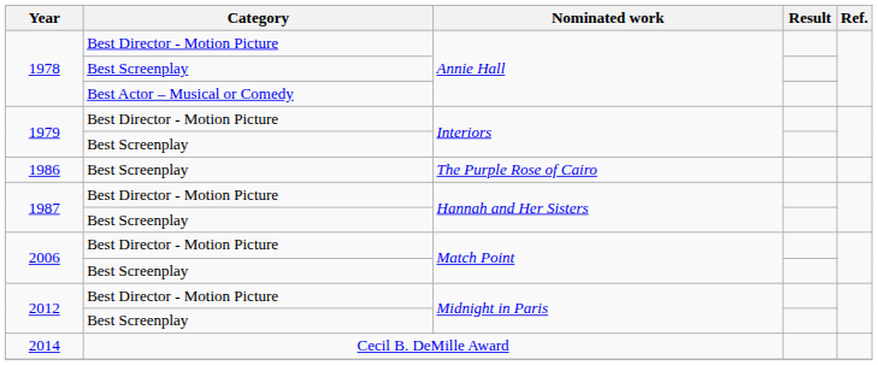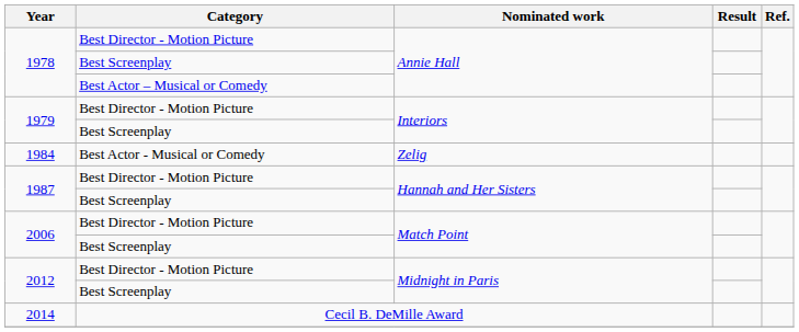 <table class="wikitable sortable plainrowheaders" Style=font-size:98%>
 <tr>
 <th scope="col" style="width:9%;">Year</th>
 <th scope="col" style="width:20em;">Category</th>
 <th scope="col" style="width:20em;">Nominated work</th>
 <th scope="col" style="width:2em;">Result</th>
 <th scope="col" style="width:4%;" class="unsortable">Ref.</th>
 </tr>
 <tr>
 <td style="text-align:center;", rowspan=3><a href='#'>1978</a></td>
 <td><a href='#'>Best Director - Motion Picture</a></td>
 <td rowspan=3><em><a href='#'>Annie Hall</a></em></td>
 <td></td>
 <td rowspan=3></td>
 </tr>
 <tr>
 <td><a href='#'>Best Screenplay</a></td>
 <td></td>
 </tr>
 <tr>
 <td><a href='#'>Best Actor – Musical or Comedy</a></td>
 <td></td>
 </tr>
 <tr>
 <td style="text-align:center;", rowspan=2><a href='#'>1979</a></td>
 <td>Best Director - Motion Picture</td>
 <td rowspan=2><em><a href='#'>Interiors</a></em></td>
 <td></td>
 <td rowspan=2></td>
 </tr>
 <tr>
 <td>Best Screenplay</td>
 <td></td>
 </tr>
 <tr>
-<td style="text-align:center;"><a href='#'>1986</a></td>
-<td>Best Screenplay</td>
-<td><em><a href='#'>The Purple Rose of Cairo</a></em></td>
+<td style="text-align:center;"><a href='#'>1984</a></td>
+<td>Best Actor - Musical or Comedy</td>
+<td><em><a href='#'>Zelig</a></em></td>
 <td></td>
 <td></td>
 </tr>
 <tr>
 <td style="text-align:center;", rowspan=2><a href='#'>1987</a></td>
 <td>Best Director - Motion Picture</td>
 <td rowspan=2><em><a href='#'>Hannah and Her Sisters</a></em></td>
 <td></td>
 <td rowspan=2></td>
 </tr>
 <tr>
 <td>Best Screenplay</td>
 <td></td>
 </tr>
 <tr>
 <td style="text-align:center;", rowspan=2><a href='#'>2006</a></td>
 <td>Best Director - Motion Picture</td>
 <td rowspan=2><em><a href='#'>Match Point</a></em></td>
 <td></td>
 <td rowspan=2></td>
 </tr>
 <tr>
 <td>Best Screenplay</td>
 <td></td>
 </tr>
 <tr>
 <td style="text-align:center;", rowspan=2><a href='#'>2012</a></td>
 <td>Best Director - Motion Picture</td>
 <td rowspan=2><em><a href='#'>Midnight in Paris</a></em></td>
 <td></td>
 <td rowspan=2></td>
 </tr>
 <tr>
 <td>Best Screenplay</td>
 <td></td>
 </tr>
 <tr>
 <td style="text-align:center;"><a href='#'>2014</a></td>
 <td colspan="2" align="center"><a href='#'>Cecil B. DeMille Award</a></td>
 <td></td>
 <td></td>
 </tr>
 <tr>
 </tr>
 </table>
